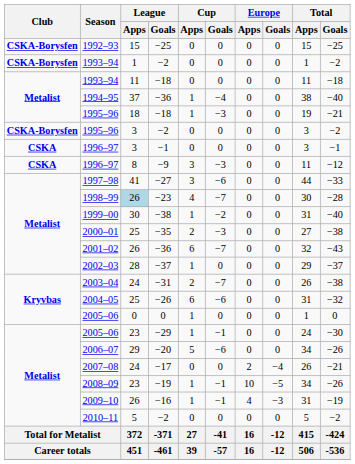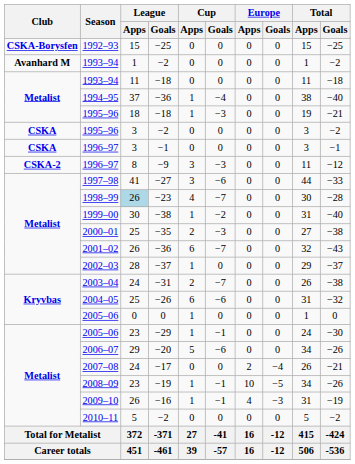 <table class="wikitable" style="font-size:90%; text-align: center;">
 <tr>
 <th rowspan="2">Club</th>
 <th rowspan="2">Season</th>
 <th colspan="2">League</th>
 <th colspan="2">Cup</th>
 <th colspan="2"><a href='#'>Europe</a></th>
 <th colspan="2">Total</th>
 </tr>
 <tr>
 <th>Apps</th>
 <th>Goals</th>
 <th>Apps</th>
 <th>Goals</th>
 <th>Apps</th>
 <th>Goals</th>
 <th>Apps</th>
 <th>Goals</th>
 </tr>
 <tr>
 <td rowspan="1"><strong><a href='#'>CSKA-Borysfen</a></strong></td>
 <td><a href='#'>1992–93</a></td>
 <td>15</td>
 <td>−25</td>
 <td>0</td>
 <td>0</td>
 <td>0</td>
 <td>0</td>
 <td>15</td>
 <td>−25</td>
 </tr>
 <tr>
-<td rowspan="1"><strong><a href='#'>CSKA-Borysfen</a></strong></td>
+<td rowspan="1"><strong>Avanhard M</strong></td>
 <td><a href='#'>1993–94</a></td>
 <td>1</td>
 <td>−2</td>
 <td>0</td>
 <td>0</td>
 <td>0</td>
 <td>0</td>
 <td>1</td>
 <td>−2</td>
 </tr>
 <tr>
 <td rowspan="3"><strong><a href='#'>Metalist</a></strong></td>
 <td><a href='#'>1993–94</a></td>
 <td>11</td>
 <td>−18</td>
 <td>0</td>
 <td>0</td>
 <td>0</td>
 <td>0</td>
 <td>11</td>
 <td>−18</td>
 </tr>
 <tr>
 <td><a href='#'>1994–95</a></td>
 <td>37</td>
 <td>−36</td>
 <td>1</td>
 <td>−4</td>
 <td>0</td>
 <td>0</td>
 <td>38</td>
 <td>−40</td>
 </tr>
 <tr>
 <td><a href='#'>1995–96</a></td>
 <td>18</td>
 <td>−18</td>
 <td>1</td>
 <td>−3</td>
 <td>0</td>
 <td>0</td>
 <td>19</td>
 <td>−21</td>
 </tr>
 <tr>
-<td rowspan="1"><strong><a href='#'>CSKA-Borysfen</a></strong></td>
+<td rowspan="1"><strong><a href='#'>CSKA</a></strong></td>
 <td><a href='#'>1995–96</a></td>
 <td>3</td>
 <td>−2</td>
 <td>0</td>
 <td>0</td>
 <td>0</td>
 <td>0</td>
 <td>3</td>
 <td>−2</td>
 </tr>
 <tr>
 <td rowspan="1"><strong><a href='#'>CSKA</a></strong></td>
 <td><a href='#'>1996–97</a></td>
 <td>3</td>
 <td>−1</td>
 <td>0</td>
 <td>0</td>
 <td>0</td>
 <td>0</td>
 <td>3</td>
 <td>−1</td>
 </tr>
 <tr>
-<td rowspan="1"><strong><a href='#'>CSKA</a></strong></td>
+<td rowspan="1"><strong><a href='#'>CSKA-2</a></strong></td>
 <td><a href='#'>1996–97</a></td>
 <td>8</td>
 <td>−9</td>
 <td>3</td>
 <td>−3</td>
 <td>0</td>
 <td>0</td>
 <td>11</td>
 <td>−12</td>
 </tr>
 <tr>
 <td rowspan="6"><strong><a href='#'>Metalist</a></strong></td>
 <td><a href='#'>1997–98</a></td>
 <td>41</td>
 <td>−27</td>
 <td>3</td>
 <td>−6</td>
 <td>0</td>
 <td>0</td>
 <td>44</td>
 <td>−33</td>
 </tr>
 <tr>
 <td><a href='#'>1998–99</a></td>
 <td style="background: lightblue;">26</td>
 <td>−23</td>
 <td>4</td>
 <td>−7</td>
 <td>0</td>
 <td>0</td>
 <td>30</td>
 <td>−28</td>
 </tr>
 <tr>
 <td><a href='#'>1999–00</a></td>
 <td>30</td>
 <td>−38</td>
 <td>1</td>
 <td>−2</td>
 <td>0</td>
 <td>0</td>
 <td>31</td>
 <td>−40</td>
 </tr>
 <tr>
 <td><a href='#'>2000–01</a></td>
 <td>25</td>
 <td>−35</td>
 <td>2</td>
 <td>−3</td>
 <td>0</td>
 <td>0</td>
 <td>27</td>
 <td>−38</td>
 </tr>
 <tr>
 <td><a href='#'>2001–02</a></td>
 <td>26</td>
 <td>−36</td>
 <td>6</td>
 <td>−7</td>
 <td>0</td>
 <td>0</td>
 <td>32</td>
 <td>−43</td>
 </tr>
 <tr>
 <td><a href='#'>2002–03</a></td>
 <td>28</td>
 <td>−37</td>
 <td>1</td>
 <td>0</td>
 <td>0</td>
 <td>0</td>
 <td>29</td>
 <td>−37</td>
 </tr>
 <tr>
 <td rowspan="3"><strong><a href='#'>Kryvbas</a></strong></td>
 <td><a href='#'>2003–04</a></td>
 <td>24</td>
 <td>−31</td>
 <td>2</td>
 <td>−7</td>
 <td>0</td>
 <td>0</td>
 <td>26</td>
 <td>−38</td>
 </tr>
 <tr>
 <td><a href='#'>2004–05</a></td>
 <td>25</td>
 <td>−26</td>
 <td>6</td>
 <td>−6</td>
 <td>0</td>
 <td>0</td>
 <td>31</td>
 <td>−32</td>
 </tr>
 <tr>
 <td><a href='#'>2005–06</a></td>
 <td>0</td>
 <td>0</td>
 <td>1</td>
 <td>0</td>
 <td>0</td>
 <td>0</td>
 <td>1</td>
 <td>0</td>
 </tr>
 <tr>
 <td rowspan="6"><strong><a href='#'>Metalist</a></strong></td>
 <td><a href='#'>2005–06</a></td>
 <td>23</td>
 <td>−29</td>
 <td>1</td>
 <td>−1</td>
 <td>0</td>
 <td>0</td>
 <td>24</td>
 <td>−30</td>
 </tr>
 <tr>
 <td><a href='#'>2006–07</a></td>
 <td>29</td>
 <td>−20</td>
 <td>5</td>
 <td>−6</td>
 <td>0</td>
 <td>0</td>
 <td>34</td>
 <td>−26</td>
 </tr>
 <tr>
 <td><a href='#'>2007–08</a></td>
 <td>24</td>
 <td>−17</td>
 <td>0</td>
 <td>0</td>
 <td>2</td>
 <td>−4</td>
 <td>26</td>
 <td>−21</td>
 </tr>
 <tr>
 <td><a href='#'>2008–09</a></td>
 <td>23</td>
 <td>−19</td>
 <td>1</td>
 <td>−1</td>
 <td>10</td>
 <td>−5</td>
 <td>34</td>
 <td>−26</td>
 </tr>
 <tr>
 <td><a href='#'>2009–10</a></td>
 <td>26</td>
 <td>−16</td>
 <td>1</td>
 <td>−1</td>
 <td>4</td>
 <td>−3</td>
 <td>31</td>
 <td>−19</td>
 </tr>
 <tr>
 <td><a href='#'>2010–11</a></td>
 <td>5</td>
 <td>−2</td>
 <td>0</td>
 <td>0</td>
 <td>0</td>
 <td>0</td>
 <td>5</td>
 <td>−2</td>
 </tr>
 <tr>
 <th colspan="2">Total for Metalist</th>
 <th>372</th>
 <th>-371</th>
 <th>27</th>
 <th>-41</th>
 <th>16</th>
 <th>-12</th>
 <th>415</th>
 <th>-424</th>
 </tr>
 <tr>
 <th colspan="2">Career totals</th>
 <th>451</th>
 <th>-461</th>
 <th>39</th>
 <th>-57</th>
 <th>16</th>
 <th>-12</th>
 <th>506</th>
 <th>-536</th>
 </tr>
 <tr>
 </tr>
 </table>
